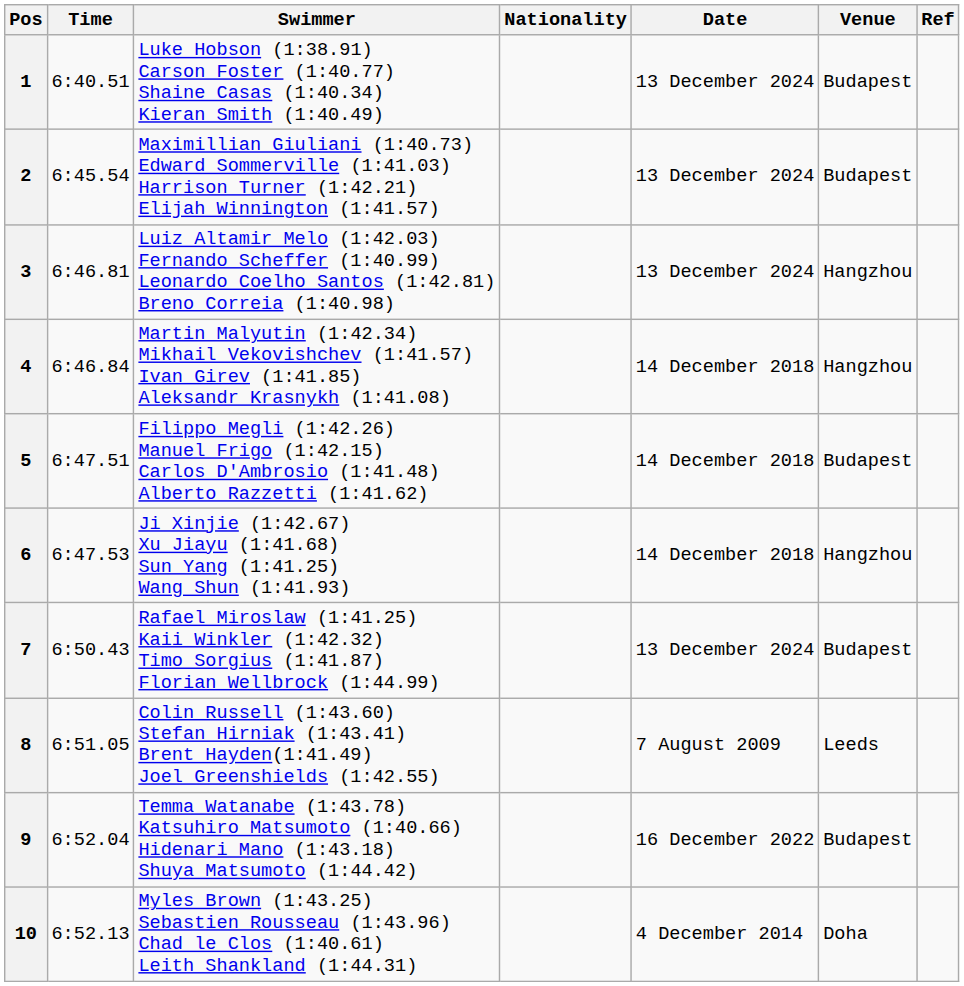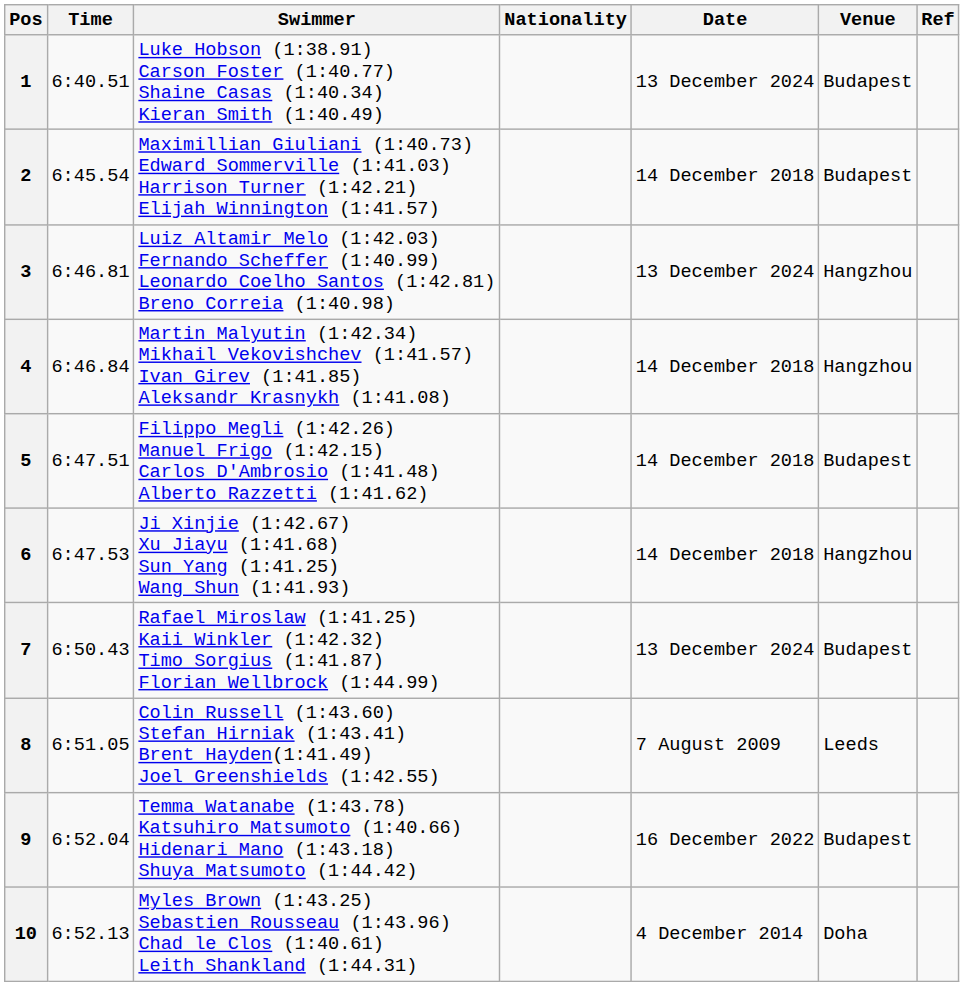 <table class="wikitable">
 <tr>
 <th>Pos</th>
 <th>Time</th>
 <th>Swimmer</th>
 <th>Nationality</th>
 <th>Date</th>
 <th>Venue</th>
 <th>Ref</th>
 </tr>
 <tr>
 <th>1</th>
 <td>6:40.51</td>
 <td><a href='#'>Luke Hobson</a> (1:38.91)<br><a href='#'>Carson Foster</a> (1:40.77)<br><a href='#'>Shaine Casas</a> (1:40.34)<br><a href='#'>Kieran Smith</a> (1:40.49)</td>
 <td></td>
 <td>13 December 2024</td>
 <td>Budapest</td>
 <td></td>
 </tr>
 <tr>
 <th>2</th>
 <td>6:45.54</td>
 <td><a href='#'>Maximillian Giuliani</a> (1:40.73)<br><a href='#'>Edward Sommerville</a> (1:41.03)<br><a href='#'>Harrison Turner</a> (1:42.21)<br><a href='#'>Elijah Winnington</a> (1:41.57)</td>
 <td></td>
-<td>13 December 2024</td>
+<td>14 December 2018</td>
 <td>Budapest</td>
 <td></td>
 </tr>
 <tr>
 <th>3</th>
 <td>6:46.81</td>
 <td><a href='#'>Luiz Altamir Melo</a> (1:42.03)<br><a href='#'>Fernando Scheffer</a> (1:40.99)<br><a href='#'>Leonardo Coelho Santos</a> (1:42.81)<br><a href='#'>Breno Correia</a> (1:40.98)</td>
 <td></td>
 <td>13 December 2024</td>
 <td>Hangzhou</td>
 <td></td>
 </tr>
 <tr>
 <th>4</th>
 <td>6:46.84</td>
 <td><a href='#'>Martin Malyutin</a> (1:42.34)<br><a href='#'>Mikhail Vekovishchev</a> (1:41.57)<br><a href='#'>Ivan Girev</a> (1:41.85)<br><a href='#'>Aleksandr Krasnykh</a> (1:41.08)</td>
 <td></td>
 <td>14 December 2018</td>
 <td>Hangzhou</td>
 <td></td>
 </tr>
 <tr>
 <th>5</th>
 <td>6:47.51</td>
 <td><a href='#'>Filippo Megli</a> (1:42.26)<br><a href='#'>Manuel Frigo</a> (1:42.15)<br><a href='#'>Carlos D'Ambrosio</a> (1:41.48)<br><a href='#'>Alberto Razzetti</a> (1:41.62)</td>
 <td></td>
 <td>14 December 2018</td>
 <td>Budapest</td>
 <td></td>
 </tr>
 <tr>
 <th>6</th>
 <td>6:47.53</td>
 <td><a href='#'>Ji Xinjie</a> (1:42.67)<br><a href='#'>Xu Jiayu</a> (1:41.68)<br><a href='#'>Sun Yang</a> (1:41.25)<br><a href='#'>Wang Shun</a> (1:41.93)</td>
 <td></td>
 <td>14 December 2018</td>
 <td>Hangzhou</td>
 <td></td>
 </tr>
 <tr>
 <th>7</th>
 <td>6:50.43</td>
 <td><a href='#'>Rafael Miroslaw</a> (1:41.25)<br><a href='#'>Kaii Winkler</a> (1:42.32)<br><a href='#'>Timo Sorgius</a> (1:41.87)<br><a href='#'>Florian Wellbrock</a> (1:44.99)</td>
 <td></td>
 <td>13 December 2024</td>
 <td>Budapest</td>
 <td></td>
 </tr>
 <tr>
 <th>8</th>
 <td>6:51.05</td>
 <td><a href='#'>Colin Russell</a> (1:43.60)<br><a href='#'>Stefan Hirniak</a> (1:43.41)<br><a href='#'>Brent Hayden</a>(1:41.49)<br><a href='#'>Joel Greenshields</a> (1:42.55)</td>
 <td></td>
 <td>7 August 2009</td>
 <td>Leeds</td>
 <td></td>
 </tr>
 <tr>
 <th>9</th>
 <td>6:52.04</td>
 <td><a href='#'>Temma Watanabe</a> (1:43.78)<br><a href='#'>Katsuhiro Matsumoto</a> (1:40.66)<br><a href='#'>Hidenari Mano</a> (1:43.18)<br><a href='#'>Shuya Matsumoto</a> (1:44.42)</td>
 <td></td>
 <td>16 December 2022</td>
 <td>Budapest</td>
 <td></td>
 </tr>
 <tr>
 <th>10</th>
 <td>6:52.13</td>
 <td><a href='#'>Myles Brown</a> (1:43.25)<br><a href='#'>Sebastien Rousseau</a> (1:43.96)<br><a href='#'>Chad le Clos</a> (1:40.61)<br><a href='#'>Leith Shankland</a> (1:44.31)</td>
 <td></td>
 <td>4 December 2014</td>
 <td>Doha</td>
 <td></td>
 </tr>
 </table>
